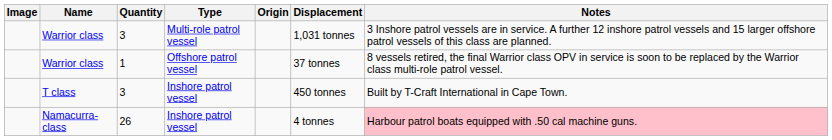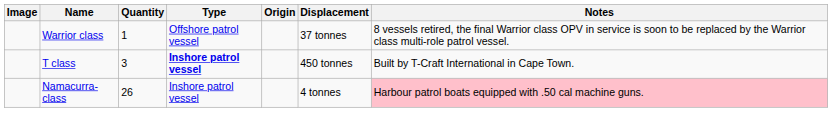 <table class="wikitable">
 <tr>
 <th>Image</th>
 <th>Name</th>
 <th>Quantity</th>
 <th>Type</th>
 <th>Origin</th>
 <th>Displacement</th>
 <th>Notes</th>
-</tr>
-<tr>
-<td></td>
-<td><a href='#'>Warrior class</a></td>
-<td>3</td>
-<td><a href='#'>Multi-role patrol vessel</a></td>
-<td></td>
-<td>1,031 tonnes</td>
-<td>3 Inshore patrol vessels are in service. A further 12 inshore patrol vessels and 15 larger offshore patrol vessels of this class are planned.</td>
 </tr>
 <tr>
 <td></td>
 <td><a href='#'>Warrior class</a></td>
 <td>1</td>
 <td><a href='#'>Offshore patrol vessel</a></td>
 <td></td>
 <td>37 tonnes</td>
 <td>8 vessels retired, the final Warrior class OPV in service is soon to be replaced by the Warrior class multi-role patrol vessel.</td>
 </tr>
 <tr>
 <td></td>
 <td><a href='#'>T class</a></td>
 <td>3</td>
-<td><a href='#'>Inshore patrol vessel</a></td>
+<td><strong><a href='#'>Inshore patrol vessel</a></strong></td>
 <td></td>
 <td>450 tonnes</td>
 <td>Built by T-Craft International in Cape Town.</td>
 </tr>
 <tr>
 <td></td>
 <td><a href='#'>Namacurra-class</a></td>
 <td>26</td>
 <td><a href='#'>Inshore patrol vessel</a></td>
 <td></td>
 <td>4 tonnes</td>
 <td style="background: pink;">Harbour patrol boats equipped with .50 cal machine guns.</td>
 </tr>
 </table>
